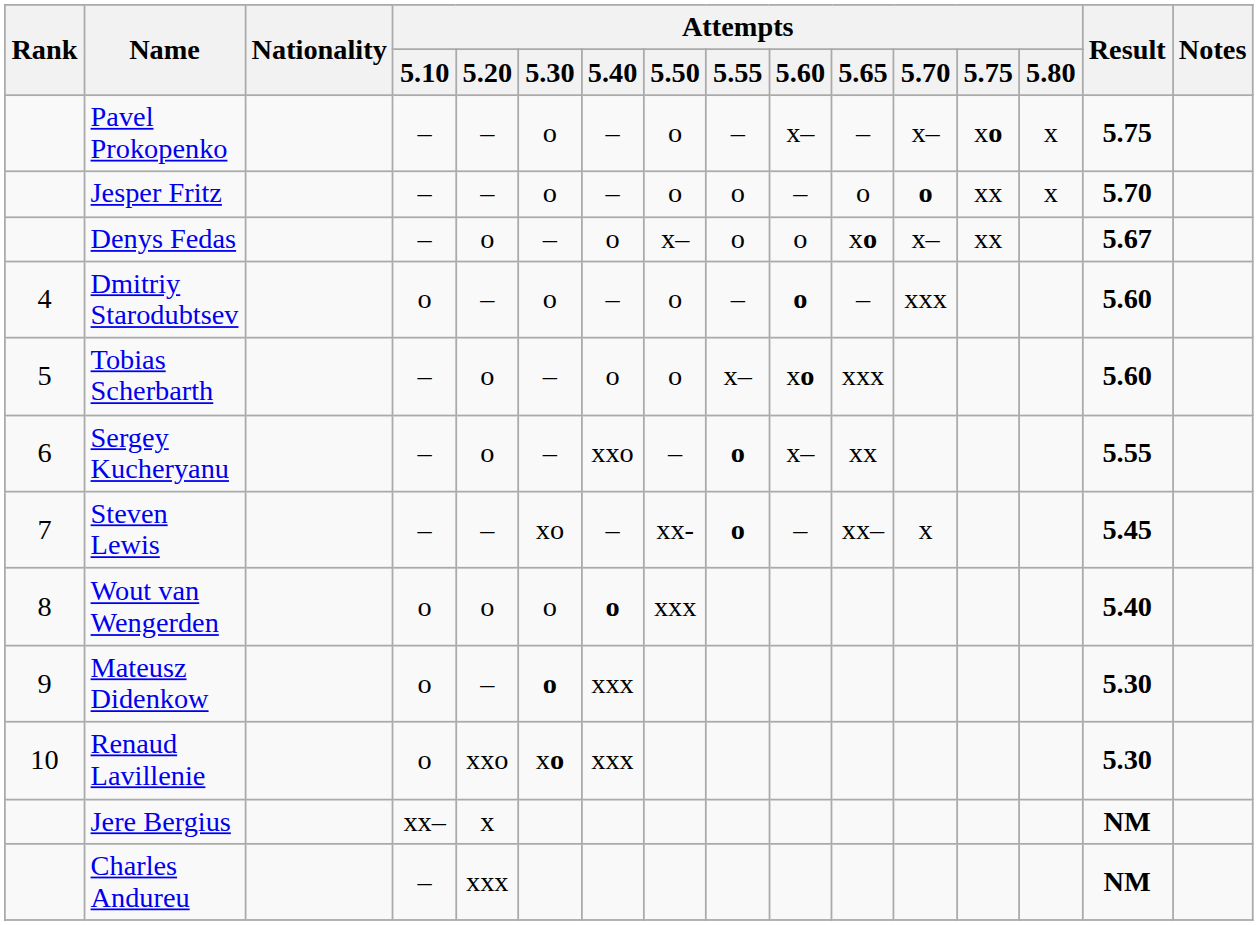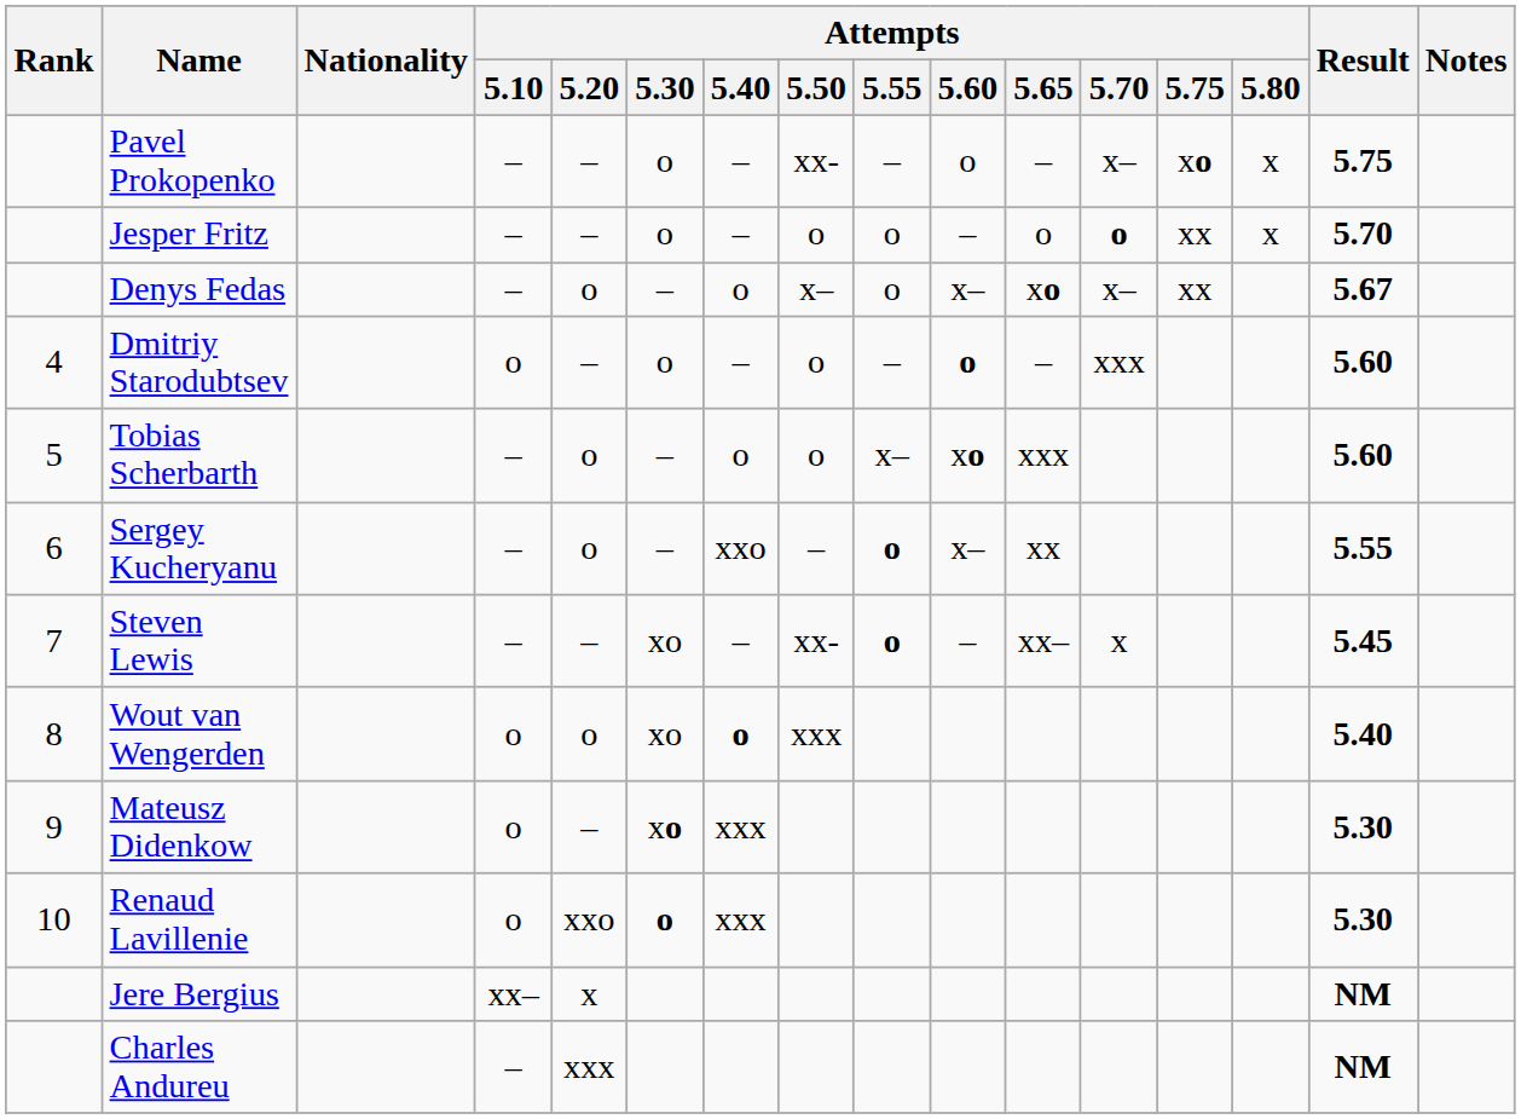 <table class="wikitable sortable" style="text-align:center">
 <tr>
 <th rowspan=2>Rank</th>
 <th rowspan=2>Name</th>
 <th rowspan=2>Nationality</th>
 <th colspan=11>Attempts</th>
 <th rowspan=2>Result</th>
 <th rowspan=2>Notes</th>
 </tr>
 <tr>
 <th>5.10</th>
 <th>5.20</th>
 <th>5.30</th>
 <th>5.40</th>
 <th>5.50</th>
 <th>5.55</th>
 <th>5.60</th>
 <th>5.65</th>
 <th>5.70</th>
 <th>5.75</th>
 <th>5.80</th>
 </tr>
 <tr>
 <td></td>
 <td align=left><a href='#'>Pavel Prokopenko</a></td>
 <td align=left></td>
 <td>–</td>
 <td>–</td>
 <td>o</td>
 <td>–</td>
+<td>xx-</td>
+<td>–</td>
 <td>o</td>
-<td>–</td>
-<td>x–</td>
 <td>–</td>
 <td>x–</td>
 <td>x<strong>o</strong></td>
 <td>x</td>
 <td><strong>5.75</strong></td>
 <td></td>
 </tr>
 <tr>
 <td></td>
 <td align=left><a href='#'>Jesper Fritz</a></td>
 <td align=left></td>
 <td>–</td>
 <td>–</td>
 <td>o</td>
 <td>–</td>
 <td>o</td>
 <td>o</td>
 <td>–</td>
 <td>o</td>
 <td><strong>o</strong></td>
 <td>xx</td>
 <td>x</td>
 <td><strong>5.70</strong></td>
 <td></td>
 </tr>
 <tr>
 <td></td>
 <td align=left><a href='#'>Denys Fedas</a></td>
 <td align=left></td>
 <td>–</td>
 <td>o</td>
 <td>–</td>
 <td>o</td>
 <td>x–</td>
 <td>o</td>
-<td>o</td>
+<td>x–</td>
 <td>x<strong>o</strong></td>
 <td>x–</td>
 <td>xx</td>
 <td></td>
 <td><strong>5.67</strong></td>
 <td></td>
 </tr>
 <tr>
 <td>4</td>
 <td align=left><a href='#'>Dmitriy Starodubtsev</a></td>
 <td align=left></td>
 <td>o</td>
 <td>–</td>
 <td>o</td>
 <td>–</td>
 <td>o</td>
 <td>–</td>
 <td><strong>o</strong></td>
 <td>–</td>
 <td>xxx</td>
 <td></td>
 <td></td>
 <td><strong>5.60</strong></td>
 <td></td>
 </tr>
 <tr>
 <td>5</td>
 <td align=left><a href='#'>Tobias Scherbarth</a></td>
 <td align=left></td>
 <td>–</td>
 <td>o</td>
 <td>–</td>
 <td>o</td>
 <td>o</td>
 <td>x–</td>
 <td>x<strong>o</strong></td>
 <td>xxx</td>
 <td></td>
 <td></td>
 <td></td>
 <td><strong>5.60</strong></td>
 <td></td>
 </tr>
 <tr>
 <td>6</td>
 <td align=left><a href='#'>Sergey Kucheryanu</a></td>
 <td align=left></td>
 <td>–</td>
 <td>o</td>
 <td>–</td>
 <td>xxo</td>
 <td>–</td>
 <td><strong>o</strong></td>
 <td>x–</td>
 <td>xx</td>
 <td></td>
 <td></td>
 <td></td>
 <td><strong>5.55</strong></td>
 <td></td>
 </tr>
 <tr>
 <td>7</td>
 <td align=left><a href='#'>Steven Lewis</a></td>
 <td align=left></td>
 <td>–</td>
 <td>–</td>
 <td>xo</td>
 <td>–</td>
 <td>xx-</td>
 <td><strong>o</strong></td>
 <td>–</td>
 <td>xx–</td>
 <td>x</td>
 <td></td>
 <td></td>
 <td><strong>5.45</strong></td>
 <td></td>
 </tr>
 <tr>
 <td>8</td>
 <td align=left><a href='#'>Wout van Wengerden</a></td>
 <td align=left></td>
 <td>o</td>
 <td>o</td>
-<td>o</td>
+<td>xo</td>
 <td><strong>o</strong></td>
 <td>xxx</td>
 <td></td>
 <td></td>
 <td></td>
 <td></td>
 <td></td>
 <td></td>
 <td><strong>5.40</strong></td>
 <td></td>
 </tr>
 <tr>
 <td>9</td>
 <td align=left><a href='#'>Mateusz Didenkow</a></td>
 <td align=left></td>
 <td>o</td>
 <td>–</td>
-<td><strong>o</strong></td>
+<td>x<strong>o</strong></td>
 <td>xxx</td>
 <td></td>
 <td></td>
 <td></td>
 <td></td>
 <td></td>
 <td></td>
 <td></td>
 <td><strong>5.30</strong></td>
 <td></td>
 </tr>
 <tr>
 <td>10</td>
 <td align=left><a href='#'>Renaud Lavillenie</a></td>
 <td align=left></td>
 <td>o</td>
 <td>xxo</td>
-<td>x<strong>o</strong></td>
+<td><strong>o</strong></td>
 <td>xxx</td>
 <td></td>
 <td></td>
 <td></td>
 <td></td>
 <td></td>
 <td></td>
 <td></td>
 <td><strong>5.30</strong></td>
 <td></td>
 </tr>
 <tr>
 <td></td>
 <td align=left><a href='#'>Jere Bergius</a></td>
 <td align=left></td>
 <td>xx–</td>
 <td>x</td>
 <td></td>
 <td></td>
 <td></td>
 <td></td>
 <td></td>
 <td></td>
 <td></td>
 <td></td>
 <td></td>
 <td><strong>NM</strong></td>
 <td></td>
 </tr>
 <tr>
 <td></td>
 <td align=left><a href='#'>Charles Andureu</a></td>
 <td align=left></td>
 <td>–</td>
 <td>xxx</td>
 <td></td>
 <td></td>
 <td></td>
 <td></td>
 <td></td>
 <td></td>
 <td></td>
 <td></td>
 <td></td>
 <td><strong>NM</strong></td>
 <td></td>
 </tr>
 </table>
